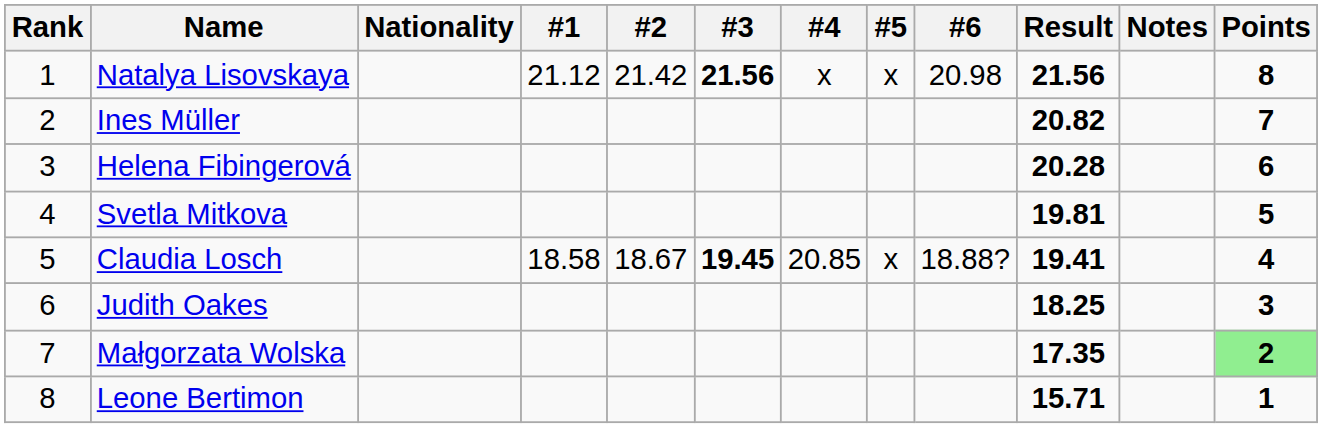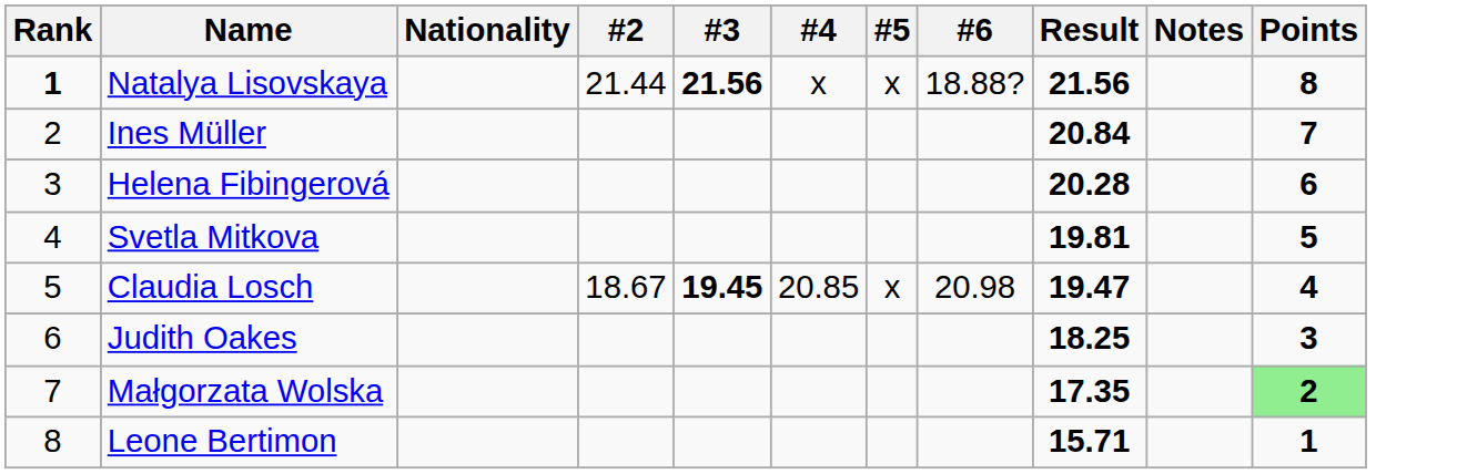 <table class="wikitable sortable" style="text-align:center">
 <tr>
 <th>Rank</th>
 <th>Name</th>
 <th>Nationality</th>
-<th>#1</th>
 <th>#2</th>
 <th>#3</th>
 <th>#4</th>
 <th>#5</th>
 <th>#6</th>
 <th>Result</th>
 <th>Notes</th>
 <th>Points</th>
 </tr>
 <tr>
-<td>1</td>
+<td><strong>1</strong></td>
 <td align=left><a href='#'>Natalya Lisovskaya</a></td>
 <td align=left></td>
-<td>21.12</td>
-<td>21.42</td>
+<td>21.44</td>
 <td><strong>21.56</strong></td>
 <td>x</td>
 <td>x</td>
-<td>20.98</td>
+<td>18.88?</td>
 <td><strong>21.56</strong></td>
 <td></td>
 <td><strong>8</strong></td>
 </tr>
 <tr>
 <td>2</td>
 <td align=left><a href='#'>Ines Müller</a></td>
 <td align=left></td>
 <td></td>
 <td></td>
 <td></td>
 <td></td>
 <td></td>
-<td></td>
-<td><strong>20.82</strong></td>
+<td><strong>20.84</strong></td>
 <td></td>
 <td><strong>7</strong></td>
 </tr>
 <tr>
 <td>3</td>
 <td align=left><a href='#'>Helena Fibingerová</a></td>
 <td align=left></td>
-<td></td>
 <td></td>
 <td></td>
 <td></td>
 <td></td>
 <td></td>
 <td><strong>20.28</strong></td>
 <td></td>
 <td><strong>6</strong></td>
 </tr>
 <tr>
 <td>4</td>
 <td align=left><a href='#'>Svetla Mitkova</a></td>
 <td align=left></td>
 <td></td>
 <td></td>
 <td></td>
 <td></td>
 <td></td>
-<td></td>
 <td><strong>19.81</strong></td>
 <td></td>
 <td><strong>5</strong></td>
 </tr>
 <tr>
 <td>5</td>
 <td align=left><a href='#'>Claudia Losch</a></td>
 <td align=left></td>
-<td>18.58</td>
 <td>18.67</td>
 <td><strong>19.45</strong></td>
 <td>20.85</td>
 <td>x</td>
-<td>18.88?</td>
-<td><strong>19.41</strong></td>
+<td>20.98</td>
+<td><strong>19.47</strong></td>
 <td></td>
 <td><strong>4</strong></td>
 </tr>
 <tr>
 <td>6</td>
 <td align=left><a href='#'>Judith Oakes</a></td>
 <td align=left></td>
-<td></td>
 <td></td>
 <td></td>
 <td></td>
 <td></td>
 <td></td>
 <td><strong>18.25</strong></td>
 <td></td>
 <td><strong>3</strong></td>
 </tr>
 <tr>
 <td>7</td>
 <td align=left><a href='#'>Małgorzata Wolska</a></td>
 <td align=left></td>
 <td></td>
 <td></td>
 <td></td>
 <td></td>
 <td></td>
-<td></td>
 <td><strong>17.35</strong></td>
 <td></td>
 <td style="background: lightgreen;"><strong>2</strong></td>
 </tr>
 <tr>
 <td>8</td>
 <td align=left><a href='#'>Leone Bertimon</a></td>
 <td align=left></td>
 <td></td>
 <td></td>
 <td></td>
 <td></td>
 <td></td>
-<td></td>
 <td><strong>15.71</strong></td>
 <td></td>
 <td><strong>1</strong></td>
 </tr>
 </table>
